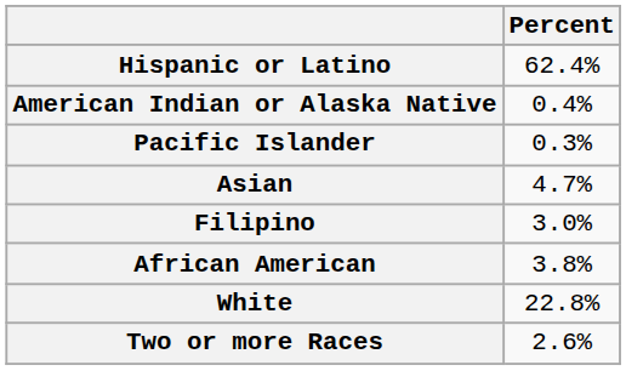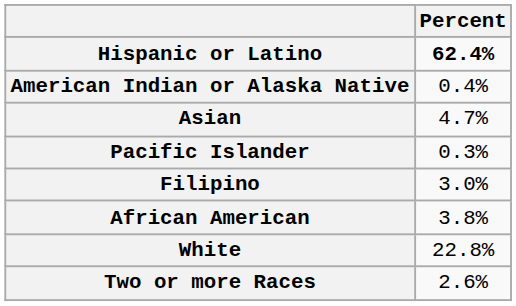 <table class="wikitable"  style="text-align:center;  font-size:85%; margin:0px; margin-left:2em;">
 <tr>
 <th></th>
 <th>Percent</th>
 </tr>
 <tr>
 <th>Hispanic or Latino</th>
-<td>62.4%</td>
+<td><strong>62.4%</strong></td>
 </tr>
 <tr>
 <th>American Indian or Alaska Native</th>
 <td>0.4%</td>
 </tr>
 <tr>
+<th>Asian</th>
+<td>4.7%</td>
+</tr>
+<tr>
 <th>Pacific Islander</th>
 <td>0.3%</td>
-</tr>
-<tr>
-<th>Asian</th>
-<td>4.7%</td>
 </tr>
 <tr>
 <th>Filipino</th>
 <td>3.0%</td>
 </tr>
 <tr>
 <th>African American</th>
 <td>3.8%</td>
 </tr>
 <tr>
 <th>White</th>
 <td>22.8%</td>
 </tr>
 <tr>
 <th>Two or more Races</th>
 <td>2.6%</td>
 </tr>
 </table>
